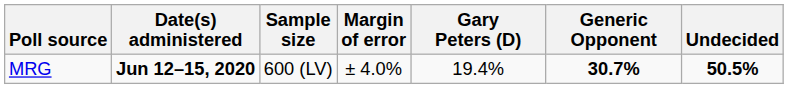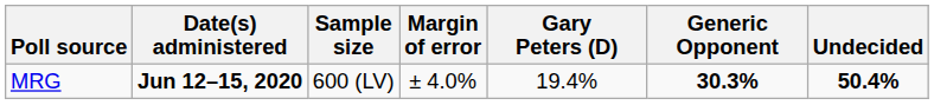 <table class="wikitable" style="font-size:90%;text-align:center;">
 <tr valign=bottom>
 <th>Poll source</th>
 <th>Date(s)<br>administered</th>
 <th>Sample<br>size</th>
 <th>Margin<br>of error</th>
 <th style="width:100px;">Gary<br>Peters (D)</th>
 <th style="width:100px;">Generic<br>Opponent</th>
 <th>Undecided</th>
 </tr>
 <tr>
 <td style="text-align:left;"><a href='#'>MRG</a></td>
 <td><strong>Jun 12–15, 2020</strong></td>
 <td>600 (LV)</td>
 <td>± 4.0%</td>
 <td>19.4%</td>
-<td><strong>30.7%</strong></td>
-<td><strong>50.5%</strong></td>
+<td><strong>30.3%</strong></td>
+<td><strong>50.4%</strong></td>
 </tr>
 </table>
